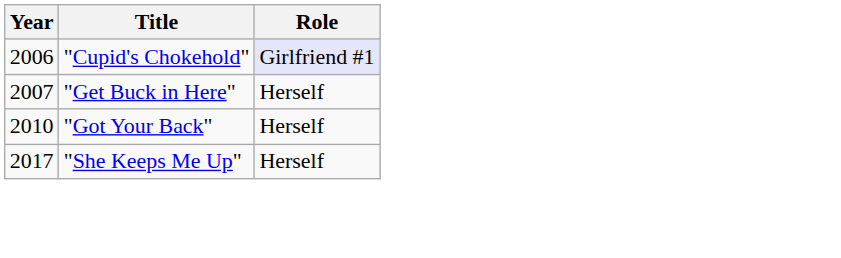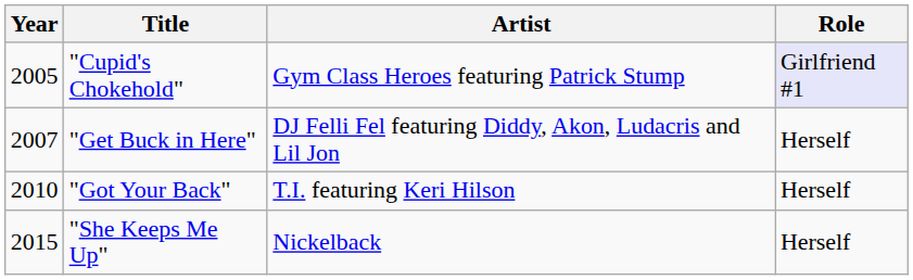 <table class="wikitable sortable">
 <tr>
 <th>Year</th>
 <th>Title</th>
+<th>Artist</th>
 <th>Role</th>
 </tr>
 <tr>
-<td>2006</td>
+<td>2005</td>
 <td>"<a href='#'>Cupid's Chokehold</a>"</td>
+<td><a href='#'>Gym Class Heroes</a> featuring <a href='#'>Patrick Stump</a></td>
 <td style="background: lavender;">Girlfriend #1</td>
 </tr>
 <tr>
 <td>2007</td>
 <td>"<a href='#'>Get Buck in Here</a>"</td>
+<td><a href='#'>DJ Felli Fel</a> featuring <a href='#'>Diddy</a>, <a href='#'>Akon</a>, <a href='#'>Ludacris</a> and <a href='#'>Lil Jon</a></td>
 <td>Herself</td>
 </tr>
 <tr>
 <td>2010</td>
 <td>"<a href='#'>Got Your Back</a>"</td>
+<td><a href='#'>T.I.</a> featuring <a href='#'>Keri Hilson</a></td>
 <td>Herself</td>
 </tr>
 <tr>
-<td>2017</td>
+<td>2015</td>
 <td>"<a href='#'>She Keeps Me Up</a>"</td>
+<td><a href='#'>Nickelback</a></td>
 <td>Herself</td>
 </tr>
 </table>
